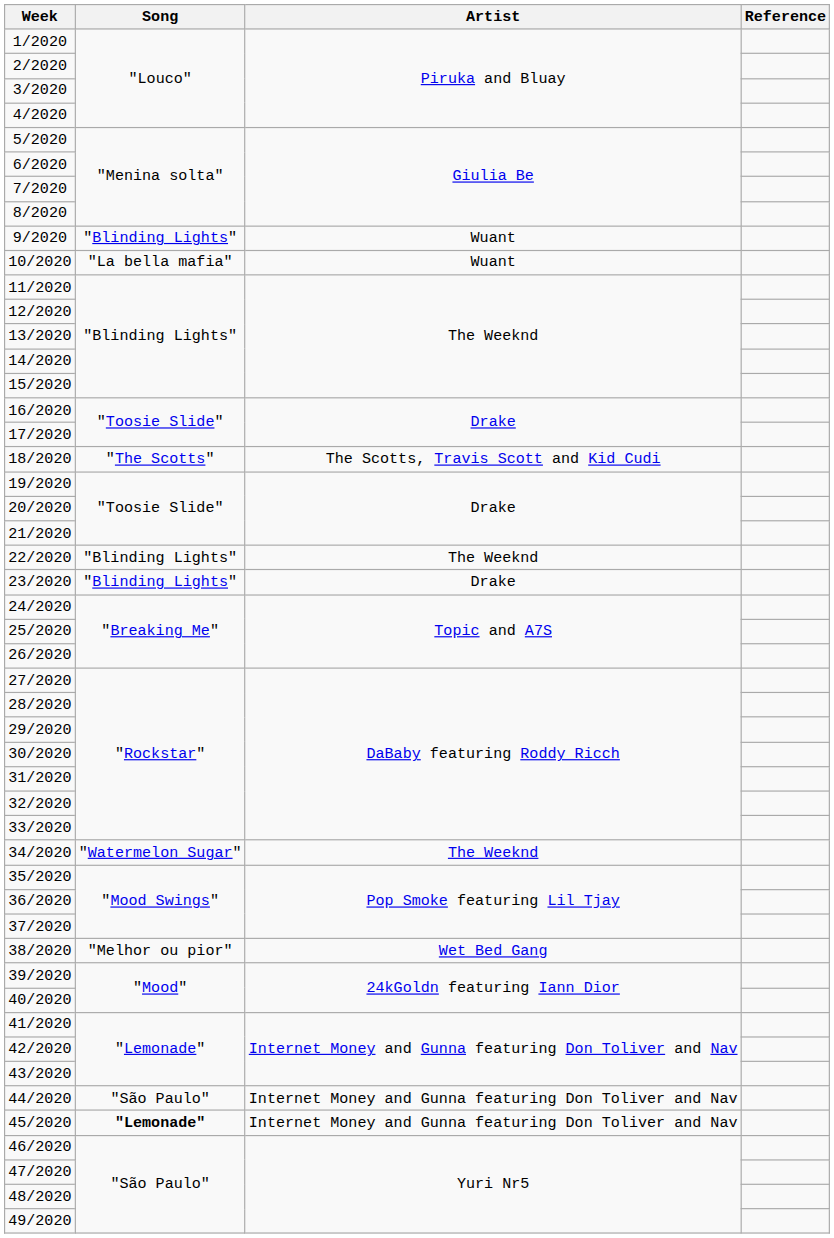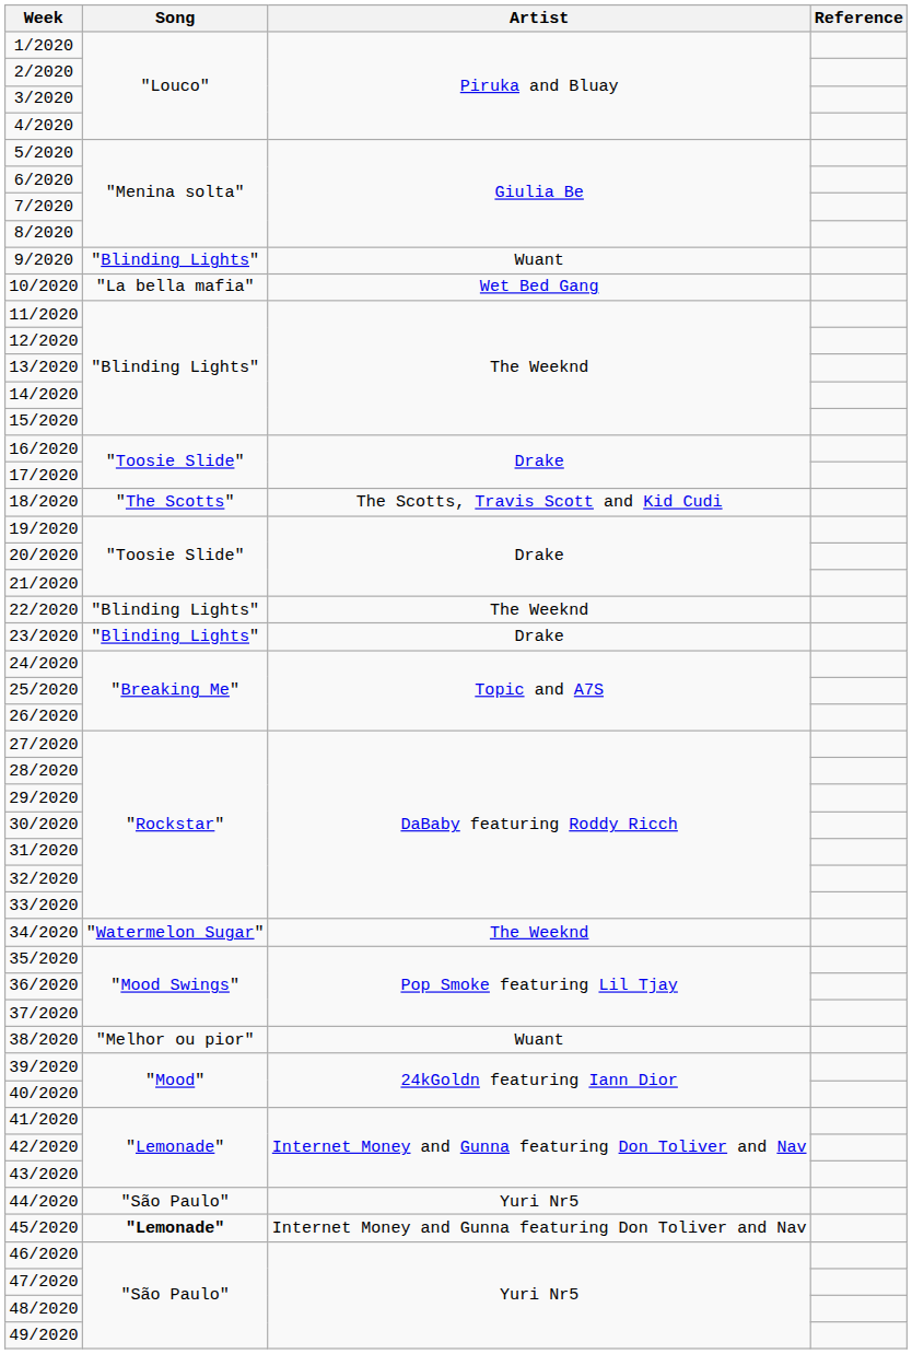 <table class="wikitable" style="text-align:center">
 <tr>
 <th>Week</th>
 <th>Song</th>
 <th>Artist</th>
 <th>Reference</th>
 </tr>
 <tr>
 <td>1/2020</td>
 <td rowspan="4">"Louco"</td>
 <td rowspan="4"><a href='#'>Piruka</a> and Bluay</td>
 <td></td>
 </tr>
 <tr>
 <td>2/2020</td>
 <td></td>
 </tr>
 <tr>
 <td>3/2020</td>
 <td></td>
 </tr>
 <tr>
 <td>4/2020</td>
 <td></td>
 </tr>
 <tr>
 <td>5/2020</td>
 <td rowspan="4">"Menina solta"</td>
 <td rowspan="4"><a href='#'>Giulia Be</a></td>
 <td></td>
 </tr>
 <tr>
 <td>6/2020</td>
 <td></td>
 </tr>
 <tr>
 <td>7/2020</td>
 <td></td>
 </tr>
 <tr>
 <td>8/2020</td>
 <td></td>
 </tr>
 <tr>
 <td>9/2020</td>
 <td>"<a href='#'>Blinding Lights</a>"</td>
 <td>Wuant</td>
 <td></td>
 </tr>
 <tr>
 <td>10/2020</td>
 <td>"La bella mafia"</td>
-<td>Wuant</td>
+<td><a href='#'>Wet Bed Gang</a></td>
 <td></td>
 </tr>
 <tr>
 <td>11/2020</td>
 <td rowspan="5">"Blinding Lights"</td>
 <td rowspan="5">The Weeknd</td>
 <td></td>
 </tr>
 <tr>
 <td>12/2020</td>
 <td></td>
 </tr>
 <tr>
 <td>13/2020</td>
 <td></td>
 </tr>
 <tr>
 <td>14/2020</td>
 <td></td>
 </tr>
 <tr>
 <td>15/2020</td>
 <td></td>
 </tr>
 <tr>
 <td>16/2020</td>
 <td rowspan="2">"<a href='#'>Toosie Slide</a>"</td>
 <td rowspan="2"><a href='#'>Drake</a></td>
 <td></td>
 </tr>
 <tr>
 <td>17/2020</td>
 <td></td>
 </tr>
 <tr>
 <td>18/2020</td>
 <td>"<a href='#'>The Scotts</a>"</td>
 <td>The Scotts, <a href='#'>Travis Scott</a> and <a href='#'>Kid Cudi</a></td>
 <td></td>
 </tr>
 <tr>
 <td>19/2020</td>
 <td rowspan="3">"Toosie Slide"</td>
 <td rowspan="3">Drake</td>
 <td></td>
 </tr>
 <tr>
 <td>20/2020</td>
 <td></td>
 </tr>
 <tr>
 <td>21/2020</td>
 <td></td>
 </tr>
 <tr>
 <td>22/2020</td>
 <td>"Blinding Lights"</td>
 <td>The Weeknd</td>
 <td></td>
 </tr>
 <tr>
 <td>23/2020</td>
 <td>"<a href='#'>Blinding Lights</a>"</td>
 <td>Drake</td>
 <td></td>
 </tr>
 <tr>
 <td>24/2020</td>
 <td rowspan="3">"<a href='#'>Breaking Me</a>"</td>
 <td rowspan="3"><a href='#'>Topic</a> and <a href='#'>A7S</a></td>
 <td></td>
 </tr>
 <tr>
 <td>25/2020</td>
 <td></td>
 </tr>
 <tr>
 <td>26/2020</td>
 <td></td>
 </tr>
 <tr>
 <td>27/2020</td>
 <td rowspan="7">"<a href='#'>Rockstar</a>"</td>
 <td rowspan="7"><a href='#'>DaBaby</a> featuring <a href='#'>Roddy Ricch</a></td>
 <td></td>
 </tr>
 <tr>
 <td>28/2020</td>
 <td></td>
 </tr>
 <tr>
 <td>29/2020</td>
 <td></td>
 </tr>
 <tr>
 <td>30/2020</td>
 <td></td>
 </tr>
 <tr>
 <td>31/2020</td>
 <td></td>
 </tr>
 <tr>
 <td>32/2020</td>
 <td></td>
 </tr>
 <tr>
 <td>33/2020</td>
 <td></td>
 </tr>
 <tr>
 <td>34/2020</td>
 <td>"<a href='#'>Watermelon Sugar</a>"</td>
 <td><a href='#'>The Weeknd</a></td>
 <td></td>
 </tr>
 <tr>
 <td>35/2020</td>
 <td rowspan="3">"<a href='#'>Mood Swings</a>"</td>
 <td rowspan="3"><a href='#'>Pop Smoke</a> featuring <a href='#'>Lil Tjay</a></td>
 <td></td>
 </tr>
 <tr>
 <td>36/2020</td>
 <td></td>
 </tr>
 <tr>
 <td>37/2020</td>
 <td></td>
 </tr>
 <tr>
 <td>38/2020</td>
 <td>"Melhor ou pior"</td>
-<td><a href='#'>Wet Bed Gang</a></td>
+<td>Wuant</td>
 <td></td>
 </tr>
 <tr>
 <td>39/2020</td>
 <td rowspan="2">"<a href='#'>Mood</a>"</td>
 <td rowspan="2"><a href='#'>24kGoldn</a> featuring <a href='#'>Iann Dior</a></td>
 <td></td>
 </tr>
 <tr>
 <td>40/2020</td>
 <td></td>
 </tr>
 <tr>
 <td>41/2020</td>
 <td rowspan="3">"<a href='#'>Lemonade</a>"</td>
 <td rowspan="3"><a href='#'>Internet Money</a> and <a href='#'>Gunna</a> featuring <a href='#'>Don Toliver</a> and <a href='#'>Nav</a></td>
 <td></td>
 </tr>
 <tr>
 <td>42/2020</td>
 <td></td>
 </tr>
 <tr>
 <td>43/2020</td>
 <td></td>
 </tr>
 <tr>
 <td>44/2020</td>
 <td>"São Paulo"</td>
-<td>Internet Money and Gunna featuring Don Toliver and Nav</td>
+<td>Yuri Nr5</td>
 <td></td>
 </tr>
 <tr>
 <td>45/2020</td>
 <td><strong>"Lemonade"</strong></td>
 <td>Internet Money and Gunna featuring Don Toliver and Nav</td>
 <td></td>
 </tr>
 <tr>
 <td>46/2020</td>
 <td rowspan="4">"São Paulo"</td>
 <td rowspan="4">Yuri Nr5</td>
 <td></td>
 </tr>
 <tr>
 <td>47/2020</td>
 <td></td>
 </tr>
 <tr>
 <td>48/2020</td>
 <td></td>
 </tr>
 <tr>
 <td>49/2020</td>
 <td></td>
 </tr>
 </table>
